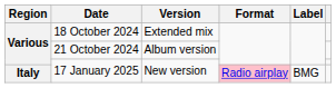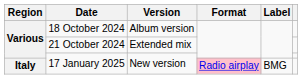 <table class="wikitable plainrowheaders">
 <tr>
 <th scope="col">Region</th>
 <th scope="col">Date</th>
 <th scope="col">Version</th>
 <th scope="col">Format</th>
 <th scope="col">Label</th>
 <th scope="col"></th>
 </tr>
 <tr>
 <th scope="row" rowspan="3">Various</th>
 <td>18 October 2024</td>
-<td>Extended mix</td>
+<td>Album version</td>
 <td rowspan="3"></td>
 <td rowspan="3"></td>
 <td style="text-align:center;"></td>
 </tr>
 <tr>
 <td>21 October 2024</td>
-<td>Album version</td>
+<td>Extended mix</td>
 <td style="text-align:center;"></td>
 </tr>
 <tr>
 <td rowspan="2">17 January 2025</td>
 <td rowspan="2">New version</td>
 <td style="text-align:center;"></td>
 </tr>
 <tr>
 <th scope="row">Italy</th>
 <td style="background: pink;"><a href='#'>Radio airplay</a></td>
 <td>BMG</td>
 <td style="text-align:center;"></td>
 </tr>
 </table>
